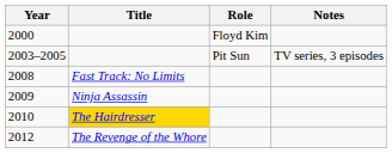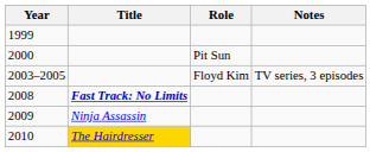 <table class="wikitable sortable">
 <tr>
 <th>Year</th>
 <th>Title</th>
 <th>Role</th>
 <th class="unsortable">Notes</th>
 </tr>
 <tr>
+<td>1999</td>
+<td><em></em></td>
+<td></td>
+<td></td>
+</tr>
+<tr>
 <td>2000</td>
 <td><em></em></td>
-<td>Floyd Kim</td>
+<td>Pit Sun</td>
 <td></td>
 </tr>
 <tr>
 <td>2003–2005</td>
 <td><em></em></td>
-<td>Pit Sun</td>
+<td>Floyd Kim</td>
 <td>TV series, 3 episodes</td>
 </tr>
 <tr>
 <td>2008</td>
-<td><em><a href='#'>Fast Track: No Limits</a></em></td>
+<td><strong><em><a href='#'>Fast Track: No Limits</a></em></strong></td>
 <td></td>
 <td></td>
 </tr>
 <tr>
 <td>2009</td>
 <td><em><a href='#'>Ninja Assassin</a></em></td>
 <td></td>
 <td></td>
 </tr>
 <tr>
 <td>2010</td>
 <td style="background: gold;"><em><a href='#'>The Hairdresser</a></em></td>
 <td></td>
 <td></td>
 </tr>
-<tr>
-<td>2012</td>
-<td><em><a href='#'>The Revenge of the Whore</a></em></td>
-<td></td>
-<td></td>
-</tr>
 </table>
